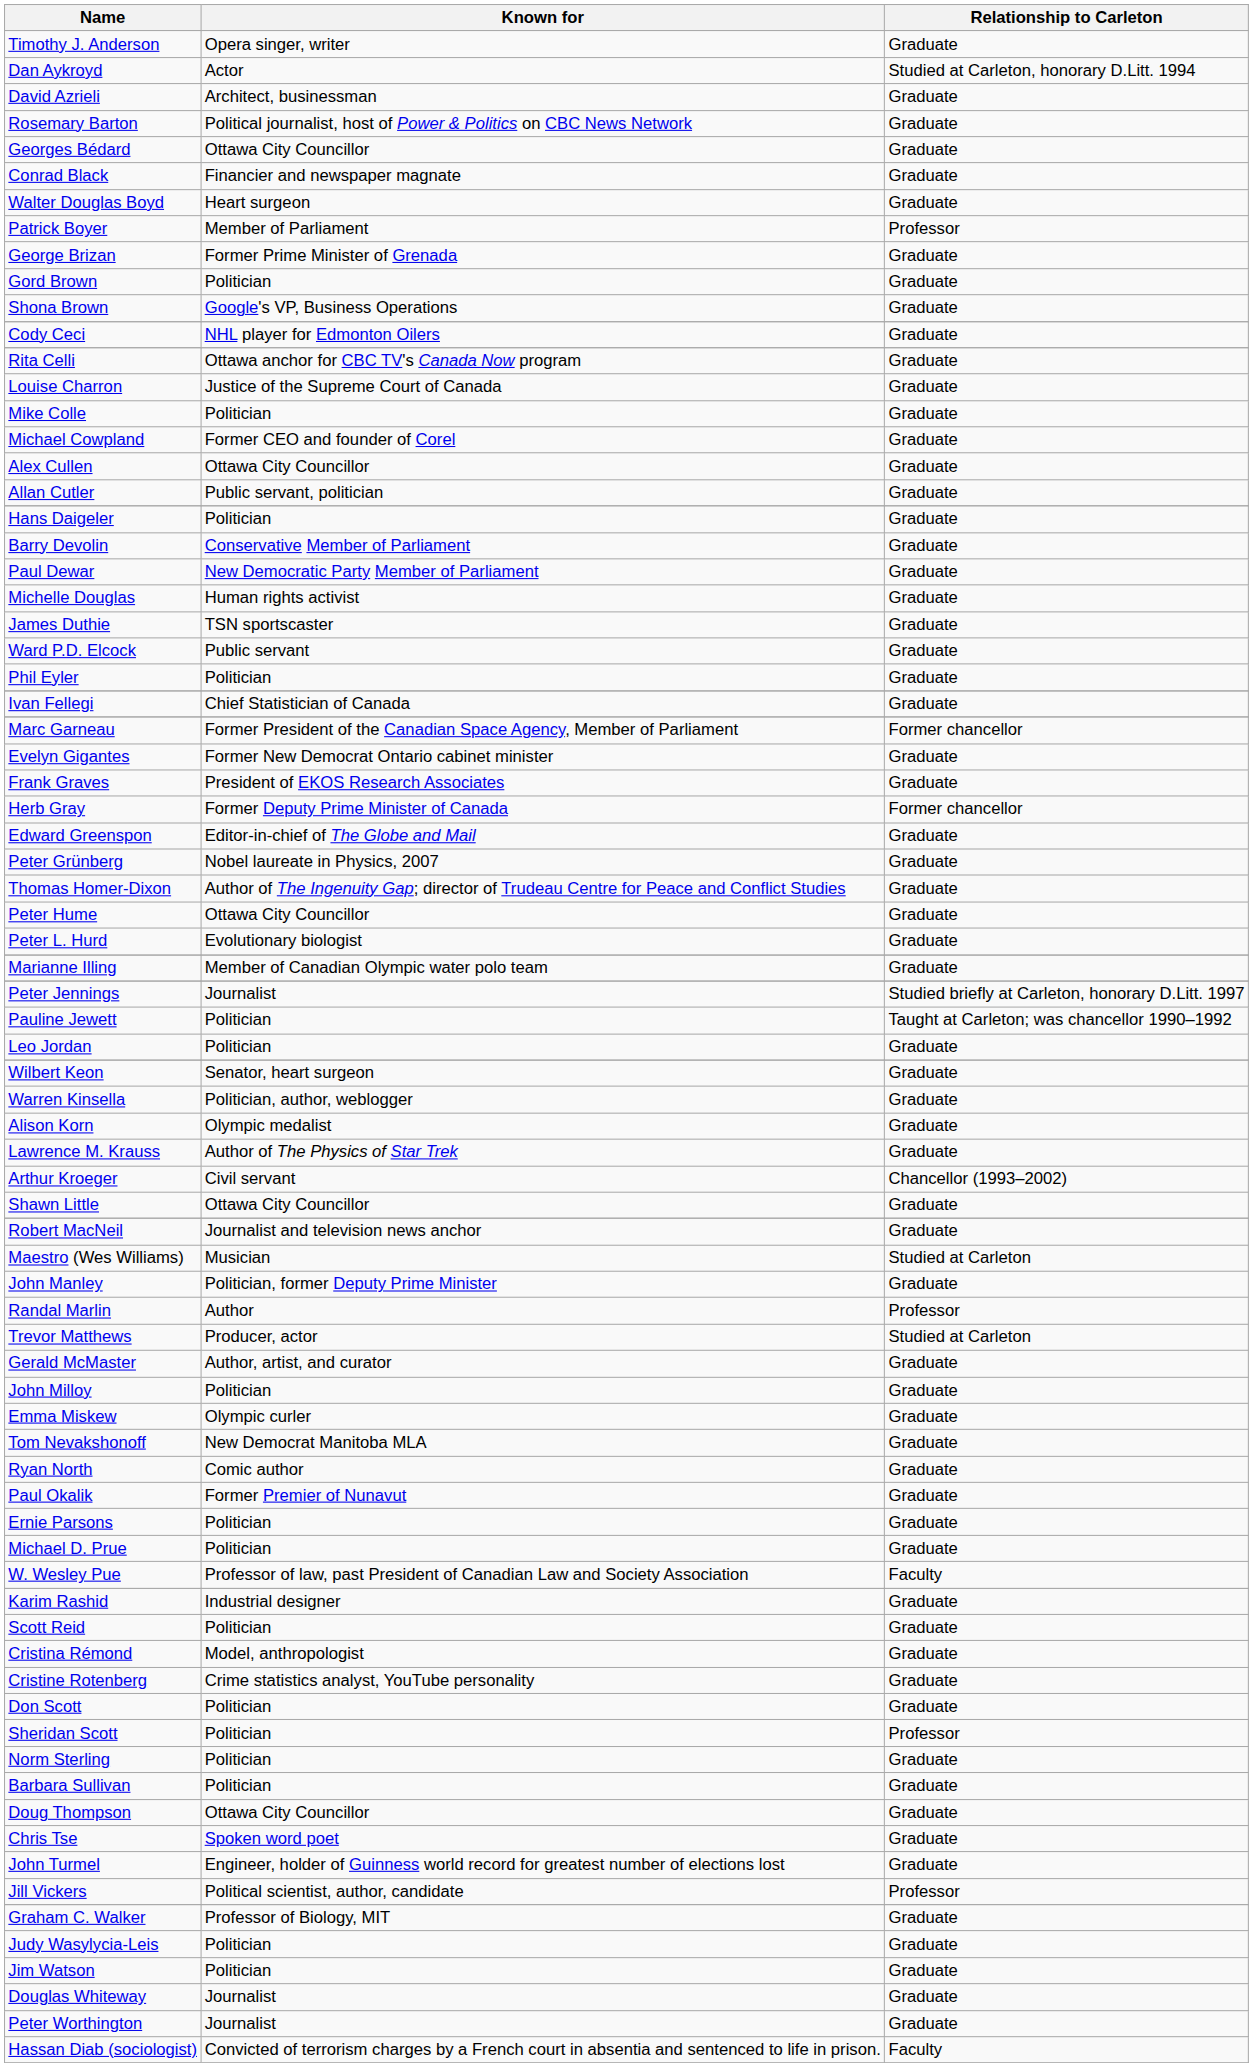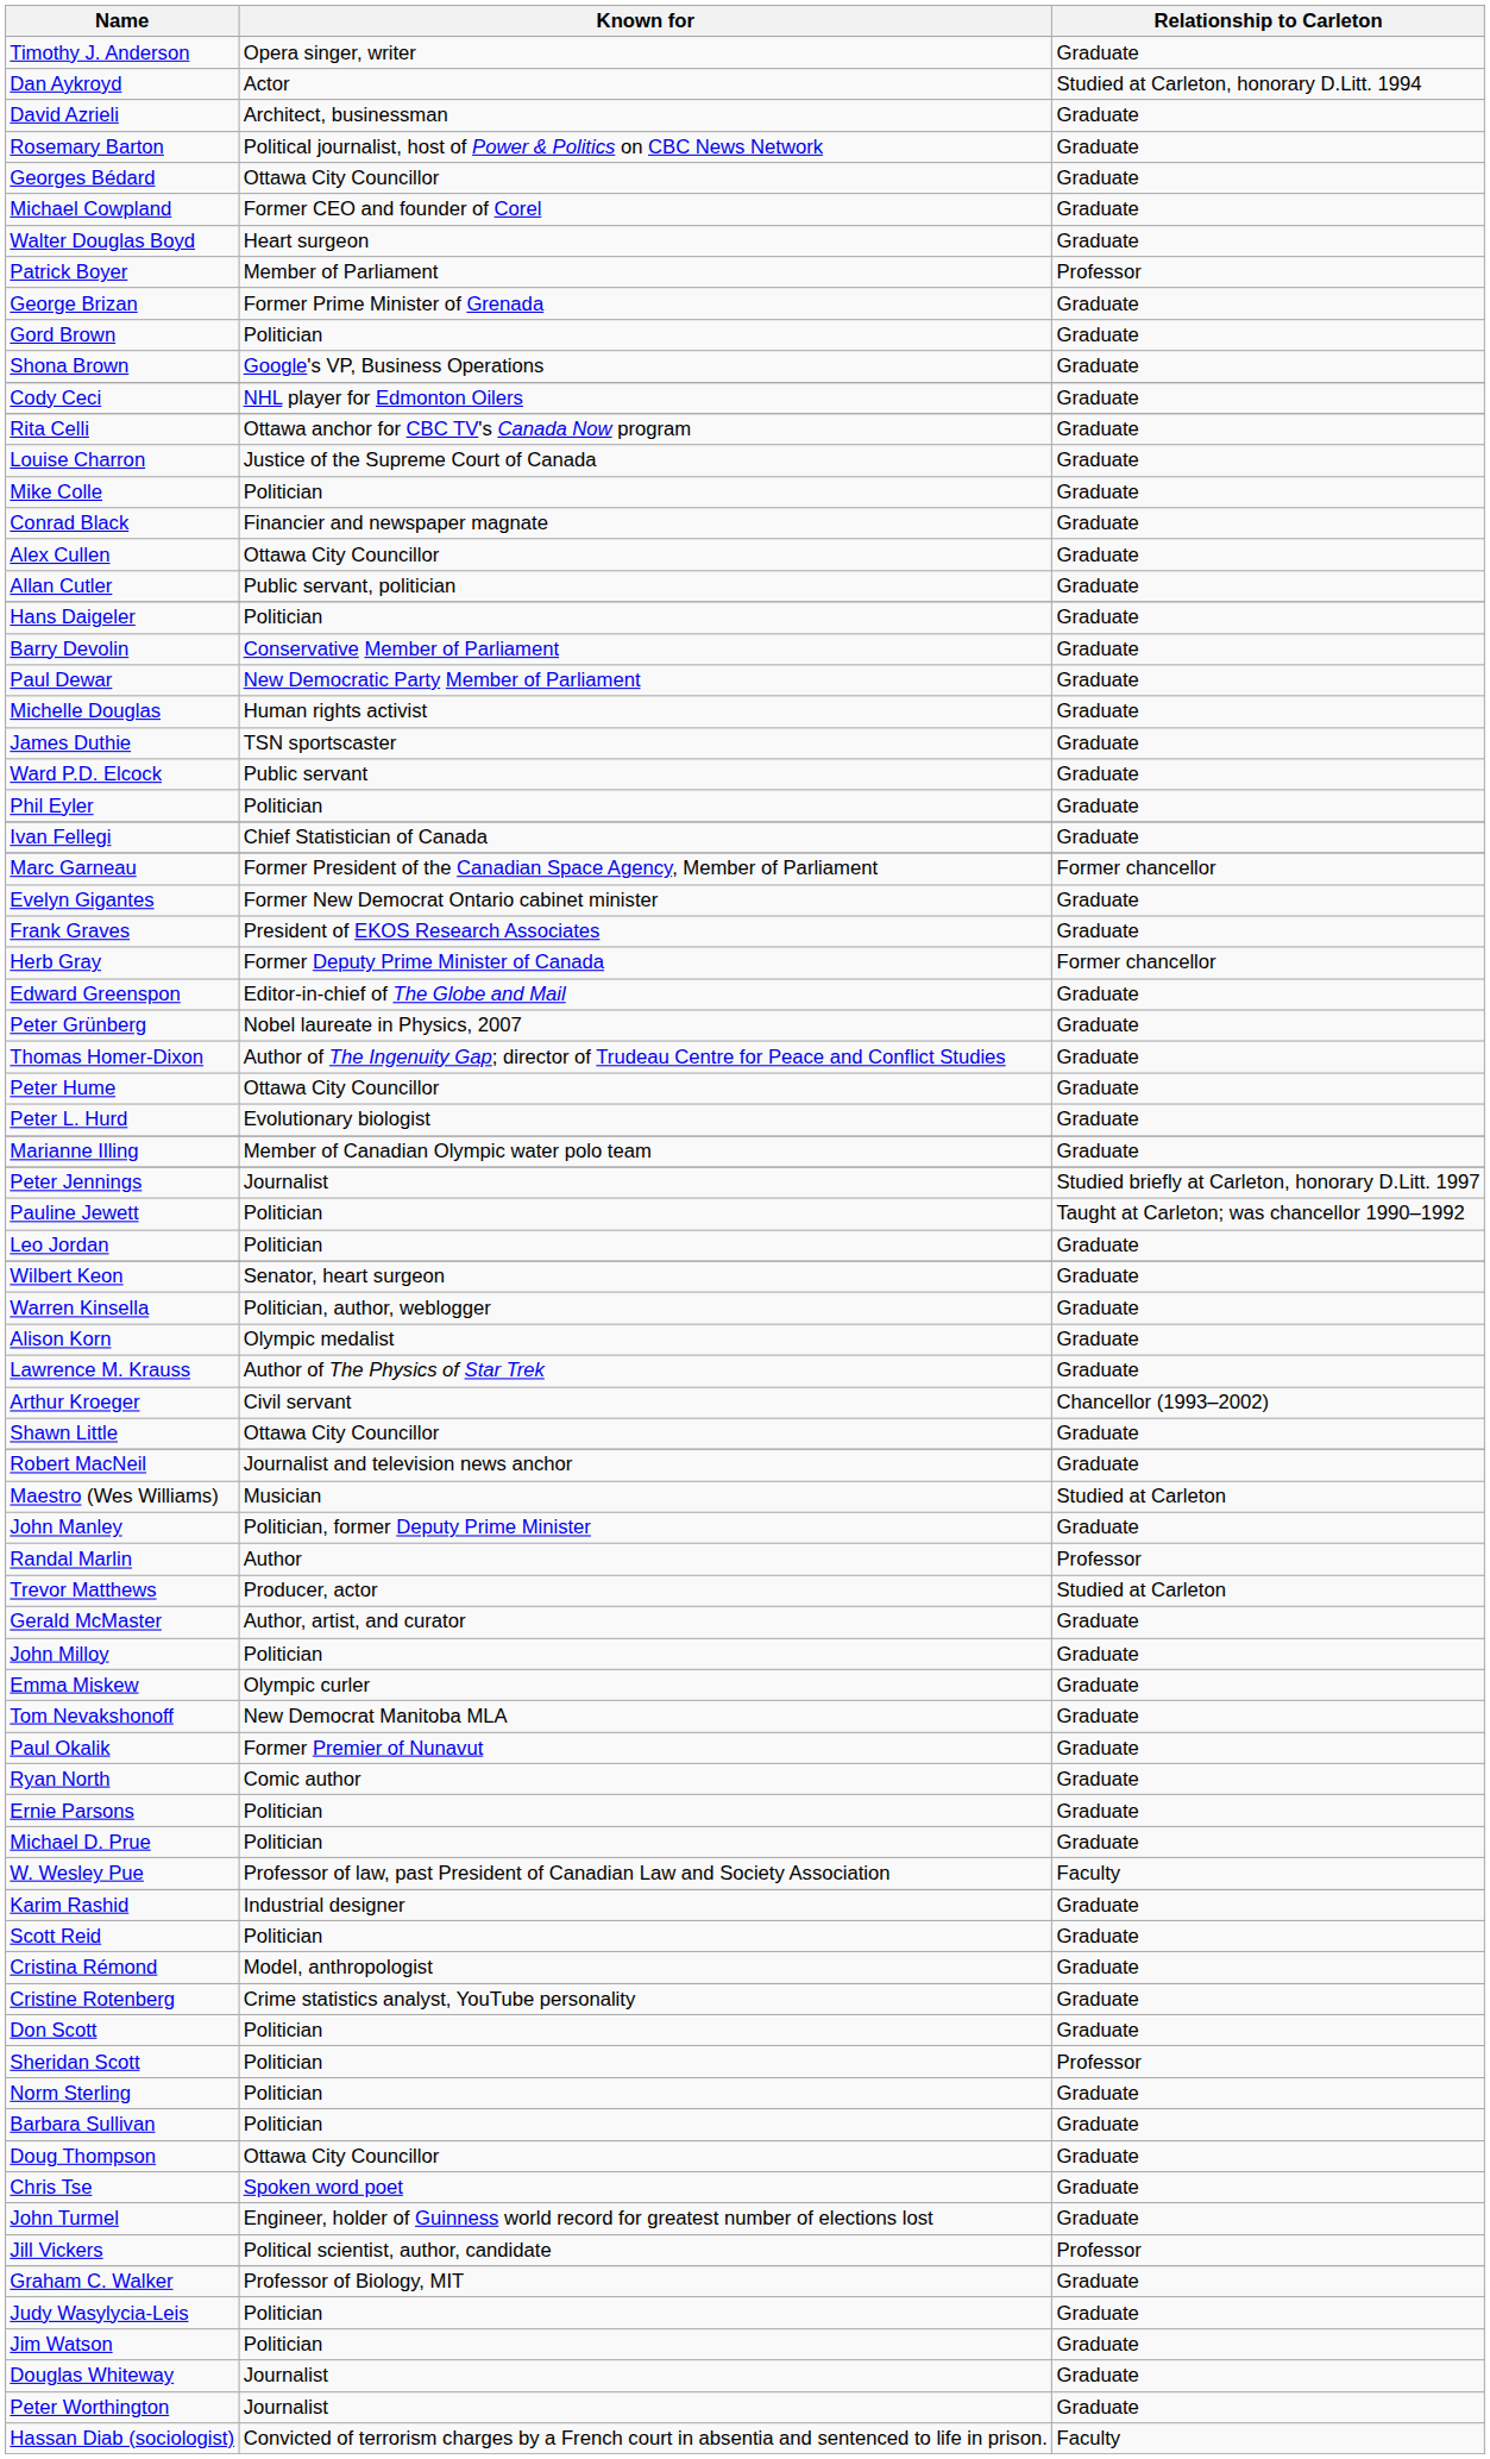 <table class="wikitable">
 <tr>
 <th>Name</th>
 <th>Known for</th>
 <th>Relationship to Carleton</th>
 </tr>
 <tr>
 </tr>
 <tr>
 <td><a href='#'>Timothy J. Anderson</a></td>
 <td>Opera singer, writer</td>
 <td>Graduate</td>
 </tr>
 <tr>
 <td><a href='#'>Dan Aykroyd</a></td>
 <td>Actor</td>
 <td>Studied at Carleton, honorary D.Litt. 1994</td>
 </tr>
 <tr>
 <td><a href='#'>David Azrieli</a></td>
 <td>Architect, businessman</td>
 <td>Graduate</td>
 </tr>
 <tr>
 <td><a href='#'>Rosemary Barton</a></td>
 <td>Political journalist, host of <em><a href='#'>Power & Politics</a></em> on <a href='#'>CBC News Network</a></td>
 <td>Graduate</td>
 </tr>
 <tr>
 <td><a href='#'>Georges Bédard</a></td>
 <td>Ottawa City Councillor</td>
 <td>Graduate</td>
 </tr>
 <tr>
-<td><a href='#'>Conrad Black</a></td>
-<td>Financier and newspaper magnate</td>
+<td><a href='#'>Michael Cowpland</a></td>
+<td>Former CEO and founder of <a href='#'>Corel</a></td>
 <td>Graduate</td>
 </tr>
 <tr>
 <td><a href='#'>Walter Douglas Boyd</a></td>
 <td>Heart surgeon</td>
 <td>Graduate</td>
 </tr>
 <tr>
 <td><a href='#'>Patrick Boyer</a></td>
 <td>Member of Parliament</td>
 <td>Professor</td>
 </tr>
 <tr>
 <td><a href='#'>George Brizan</a></td>
 <td>Former Prime Minister of <a href='#'>Grenada</a></td>
 <td>Graduate</td>
 </tr>
 <tr>
 <td><a href='#'>Gord Brown</a></td>
 <td>Politician</td>
 <td>Graduate</td>
 </tr>
 <tr>
 <td><a href='#'>Shona Brown</a></td>
 <td><a href='#'>Google</a>'s VP, Business Operations</td>
 <td>Graduate</td>
 </tr>
 <tr>
 </tr>
 <tr>
 <td><a href='#'>Cody Ceci</a></td>
 <td><a href='#'>NHL</a> player for <a href='#'>Edmonton Oilers</a></td>
 <td>Graduate</td>
 </tr>
 <tr>
 </tr>
 <tr>
 <td><a href='#'>Rita Celli</a></td>
 <td>Ottawa anchor for <a href='#'>CBC TV</a>'s <em><a href='#'>Canada Now</a></em> program</td>
 <td>Graduate</td>
 </tr>
 <tr>
 <td><a href='#'>Louise Charron</a></td>
 <td>Justice of the Supreme Court of Canada</td>
 <td>Graduate</td>
 </tr>
 <tr>
 <td><a href='#'>Mike Colle</a></td>
 <td>Politician</td>
 <td>Graduate</td>
 </tr>
 <tr>
-<td><a href='#'>Michael Cowpland</a></td>
-<td>Former CEO and founder of <a href='#'>Corel</a></td>
+<td><a href='#'>Conrad Black</a></td>
+<td>Financier and newspaper magnate</td>
 <td>Graduate</td>
 </tr>
 <tr>
 <td><a href='#'>Alex Cullen</a></td>
 <td>Ottawa City Councillor</td>
 <td>Graduate</td>
 </tr>
 <tr>
 <td><a href='#'>Allan Cutler</a></td>
 <td>Public servant, politician</td>
 <td>Graduate</td>
 </tr>
 <tr>
 </tr>
 <tr>
 <td><a href='#'>Hans Daigeler</a></td>
 <td>Politician</td>
 <td>Graduate</td>
 </tr>
 <tr>
 <td><a href='#'>Barry Devolin</a></td>
 <td><a href='#'>Conservative</a> <a href='#'>Member of Parliament</a></td>
 <td>Graduate</td>
 </tr>
 <tr>
 <td><a href='#'>Paul Dewar</a></td>
 <td><a href='#'>New Democratic Party</a> <a href='#'>Member of Parliament</a></td>
 <td>Graduate</td>
 </tr>
 <tr>
 <td><a href='#'>Michelle Douglas</a></td>
 <td>Human rights activist</td>
 <td>Graduate</td>
 </tr>
 <tr>
 <td><a href='#'>James Duthie</a></td>
 <td>TSN sportscaster</td>
 <td>Graduate</td>
 </tr>
 <tr>
 <td><a href='#'>Ward P.D. Elcock</a></td>
 <td>Public servant</td>
 <td>Graduate</td>
 </tr>
 <tr>
 <td><a href='#'>Phil Eyler</a></td>
 <td>Politician</td>
 <td>Graduate</td>
 </tr>
 <tr>
 </tr>
 <tr>
 <td><a href='#'>Ivan Fellegi</a></td>
 <td>Chief Statistician of Canada</td>
 <td>Graduate</td>
 </tr>
 <tr>
 </tr>
 <tr>
 <td><a href='#'>Marc Garneau</a></td>
 <td>Former President of the <a href='#'>Canadian Space Agency</a>, Member of Parliament</td>
 <td>Former chancellor</td>
 </tr>
 <tr>
 <td><a href='#'>Evelyn Gigantes</a></td>
 <td>Former New Democrat Ontario cabinet minister</td>
 <td>Graduate</td>
 </tr>
 <tr>
 <td><a href='#'>Frank Graves</a></td>
 <td>President of <a href='#'>EKOS Research Associates</a></td>
 <td>Graduate</td>
 </tr>
 <tr>
 <td><a href='#'>Herb Gray</a></td>
 <td>Former <a href='#'>Deputy Prime Minister of Canada</a></td>
 <td>Former chancellor</td>
 </tr>
 <tr>
 <td><a href='#'>Edward Greenspon</a></td>
 <td>Editor-in-chief of <em><a href='#'>The Globe and Mail</a></em></td>
 <td>Graduate</td>
 </tr>
 <tr>
 <td><a href='#'>Peter Grünberg</a></td>
 <td>Nobel laureate in Physics, 2007</td>
 <td>Graduate</td>
 </tr>
 <tr>
 <td><a href='#'>Thomas Homer-Dixon</a></td>
 <td>Author of <em><a href='#'>The Ingenuity Gap</a></em>; director of <a href='#'>Trudeau Centre for Peace and Conflict Studies</a></td>
 <td>Graduate</td>
 </tr>
 <tr>
 <td><a href='#'>Peter Hume</a></td>
 <td>Ottawa City Councillor</td>
 <td>Graduate</td>
 </tr>
 <tr>
 <td><a href='#'>Peter L. Hurd</a></td>
 <td>Evolutionary biologist</td>
 <td>Graduate</td>
 </tr>
 <tr>
 </tr>
 <tr>
 <td><a href='#'>Marianne Illing</a></td>
 <td>Member of Canadian Olympic water polo team</td>
 <td>Graduate</td>
 </tr>
 <tr>
 </tr>
 <tr>
 <td><a href='#'>Peter Jennings</a></td>
 <td>Journalist</td>
 <td>Studied briefly at Carleton, honorary D.Litt. 1997</td>
 </tr>
 <tr>
 <td><a href='#'>Pauline Jewett</a></td>
 <td>Politician</td>
 <td>Taught at Carleton; was chancellor 1990–1992</td>
 </tr>
 <tr>
 <td><a href='#'>Leo Jordan</a></td>
 <td>Politician</td>
 <td>Graduate</td>
 </tr>
 <tr>
 </tr>
 <tr>
 <td><a href='#'>Wilbert Keon</a></td>
 <td>Senator, heart surgeon</td>
 <td>Graduate</td>
 </tr>
 <tr>
 <td><a href='#'>Warren Kinsella</a></td>
 <td>Politician, author, weblogger</td>
 <td>Graduate</td>
 </tr>
 <tr>
 <td><a href='#'>Alison Korn</a></td>
 <td>Olympic medalist</td>
 <td>Graduate</td>
 </tr>
 <tr>
 <td><a href='#'>Lawrence M. Krauss</a></td>
 <td>Author of <em>The Physics of <a href='#'>Star Trek</a></em></td>
 <td>Graduate</td>
 </tr>
 <tr>
 <td><a href='#'>Arthur Kroeger</a></td>
 <td>Civil servant</td>
 <td>Chancellor (1993–2002)</td>
 </tr>
 <tr>
 <td><a href='#'>Shawn Little</a></td>
 <td>Ottawa City Councillor</td>
 <td>Graduate</td>
 </tr>
 <tr>
 </tr>
 <tr>
 <td><a href='#'>Robert MacNeil</a></td>
 <td>Journalist and television news anchor</td>
 <td>Graduate</td>
 </tr>
 <tr>
 <td><a href='#'>Maestro</a> (Wes Williams)</td>
 <td>Musician</td>
 <td>Studied at Carleton</td>
 </tr>
 <tr>
 <td><a href='#'>John Manley</a></td>
 <td>Politician, former <a href='#'>Deputy Prime Minister</a></td>
 <td>Graduate</td>
 </tr>
 <tr>
 <td><a href='#'>Randal Marlin</a></td>
 <td>Author</td>
 <td>Professor</td>
 </tr>
 <tr>
 <td><a href='#'>Trevor Matthews</a></td>
 <td>Producer, actor</td>
 <td>Studied at Carleton</td>
 </tr>
 <tr>
 <td><a href='#'>Gerald McMaster</a></td>
 <td>Author, artist, and curator</td>
 <td>Graduate</td>
 </tr>
 <tr>
 <td><a href='#'>John Milloy</a></td>
 <td>Politician</td>
 <td>Graduate</td>
 </tr>
 <tr>
 <td><a href='#'>Emma Miskew</a></td>
 <td>Olympic curler</td>
 <td>Graduate</td>
 </tr>
 <tr>
 <td><a href='#'>Tom Nevakshonoff</a></td>
 <td>New Democrat Manitoba MLA</td>
 <td>Graduate</td>
 </tr>
 <tr>
-<td><a href='#'>Ryan North</a></td>
-<td>Comic author</td>
+<td><a href='#'>Paul Okalik</a></td>
+<td>Former <a href='#'>Premier of Nunavut</a></td>
 <td>Graduate</td>
 </tr>
 <tr>
-<td><a href='#'>Paul Okalik</a></td>
-<td>Former <a href='#'>Premier of Nunavut</a></td>
+<td><a href='#'>Ryan North</a></td>
+<td>Comic author</td>
 <td>Graduate</td>
 </tr>
 <tr>
 <td><a href='#'>Ernie Parsons</a></td>
 <td>Politician</td>
 <td>Graduate</td>
 </tr>
 <tr>
 <td><a href='#'>Michael D. Prue</a></td>
 <td>Politician</td>
 <td>Graduate</td>
 </tr>
 <tr>
 <td><a href='#'>W. Wesley Pue</a></td>
 <td>Professor of law, past President of Canadian Law and Society Association</td>
 <td>Faculty</td>
 </tr>
 <tr>
 </tr>
 <tr>
 </tr>
 <tr>
 <td><a href='#'>Karim Rashid</a></td>
 <td>Industrial designer</td>
 <td>Graduate</td>
 </tr>
 <tr>
 <td><a href='#'>Scott Reid</a></td>
 <td>Politician</td>
 <td>Graduate</td>
 </tr>
 <tr>
 <td><a href='#'>Cristina Rémond</a></td>
 <td>Model, anthropologist</td>
 <td>Graduate</td>
 </tr>
 <tr>
 <td><a href='#'>Cristine Rotenberg</a></td>
 <td>Crime statistics analyst, YouTube personality</td>
 <td>Graduate</td>
 </tr>
 <tr>
 <td><a href='#'>Don Scott</a></td>
 <td>Politician</td>
 <td>Graduate</td>
 </tr>
 <tr>
 <td><a href='#'>Sheridan Scott</a></td>
 <td>Politician</td>
 <td>Professor</td>
 </tr>
 <tr>
 <td><a href='#'>Norm Sterling</a></td>
 <td>Politician</td>
 <td>Graduate</td>
 </tr>
 <tr>
 <td><a href='#'>Barbara Sullivan</a></td>
 <td>Politician</td>
 <td>Graduate</td>
 </tr>
 <tr>
 <td><a href='#'>Doug Thompson</a></td>
 <td>Ottawa City Councillor</td>
 <td>Graduate</td>
 </tr>
 <tr>
 <td><a href='#'>Chris Tse</a></td>
 <td><a href='#'>Spoken word poet</a></td>
 <td>Graduate</td>
 </tr>
 <tr>
 <td><a href='#'>John Turmel</a></td>
 <td>Engineer, holder of <a href='#'>Guinness</a> world record for greatest number of elections lost</td>
 <td>Graduate</td>
 </tr>
 <tr>
 <td><a href='#'>Jill Vickers</a></td>
 <td>Political scientist, author, candidate</td>
 <td>Professor</td>
 </tr>
 <tr>
 </tr>
 <tr>
 <td><a href='#'>Graham C. Walker</a></td>
 <td>Professor of Biology, MIT</td>
 <td>Graduate</td>
 </tr>
 <tr>
 <td><a href='#'>Judy Wasylycia-Leis</a></td>
 <td>Politician</td>
 <td>Graduate</td>
 </tr>
 <tr>
 <td><a href='#'>Jim Watson</a></td>
 <td>Politician</td>
 <td>Graduate</td>
 </tr>
 <tr>
 <td><a href='#'>Douglas Whiteway</a></td>
 <td>Journalist</td>
 <td>Graduate</td>
 </tr>
 <tr>
 <td><a href='#'>Peter Worthington</a></td>
 <td>Journalist</td>
 <td>Graduate</td>
 </tr>
 <tr>
 <td><a href='#'>Hassan Diab (sociologist)</a></td>
 <td>Convicted of terrorism charges by a French court in absentia and sentenced to life in prison.</td>
 <td>Faculty</td>
 </tr>
 </table>
